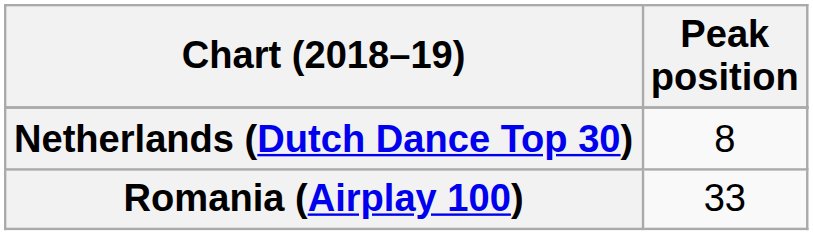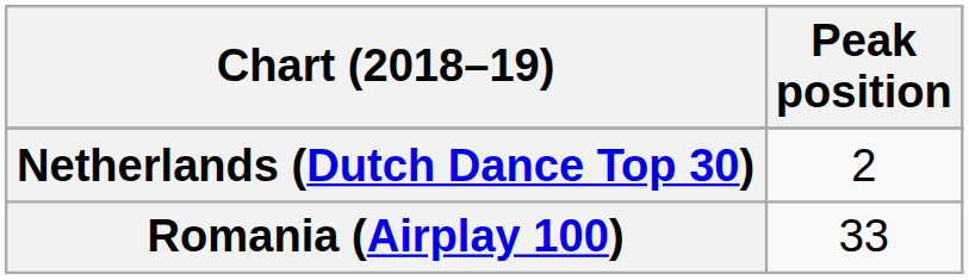 <table class="wikitable sortable plainrowheaders" style="text-align:center">
 <tr>
 <th>Chart (2018–19)</th>
 <th>Peak<br>position</th>
 </tr>
 <tr>
 </tr>
 <tr>
 </tr>
 <tr>
 </tr>
 <tr>
 <th scope="row">Netherlands (<a href='#'>Dutch Dance Top 30</a>)</th>
-<td>8</td>
+<td>2</td>
 </tr>
 <tr>
 <th scope="row">Romania (<a href='#'>Airplay 100</a>)</th>
 <td>33</td>
 </tr>
 </table>
